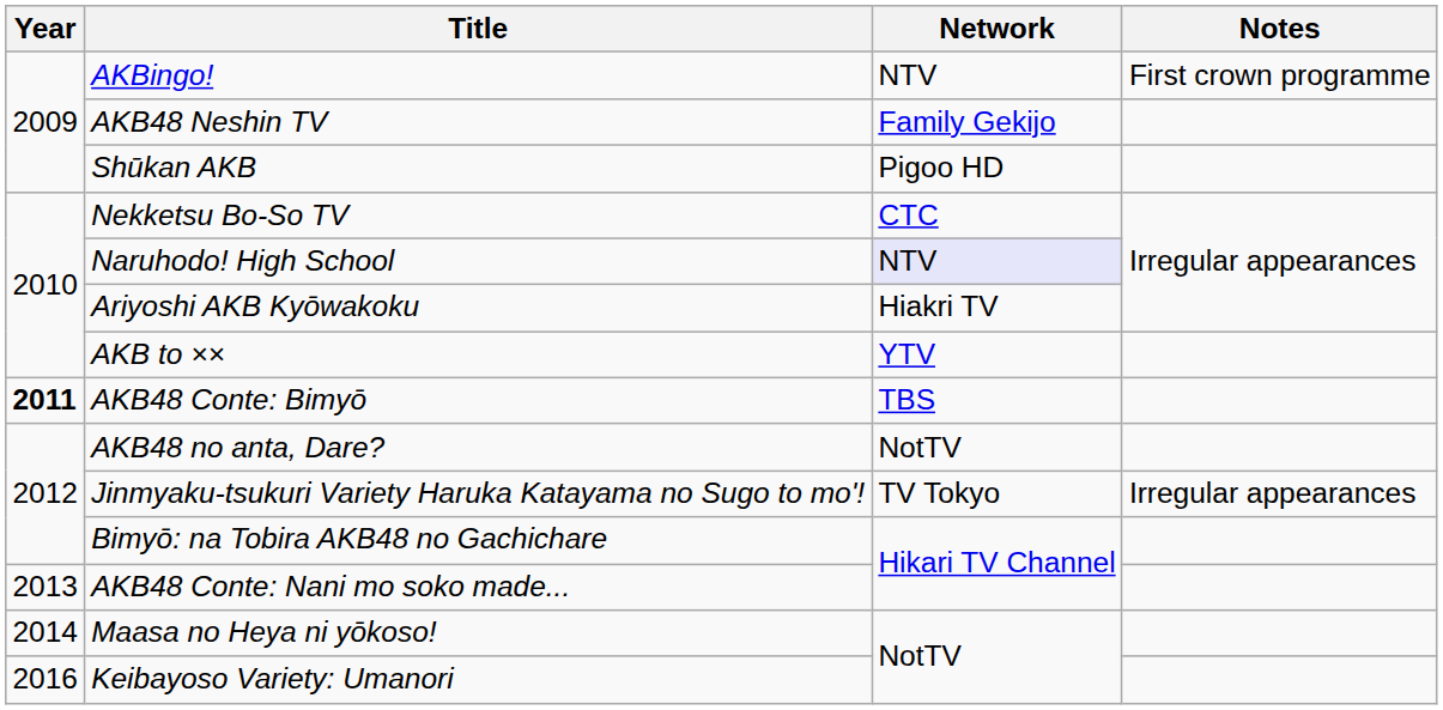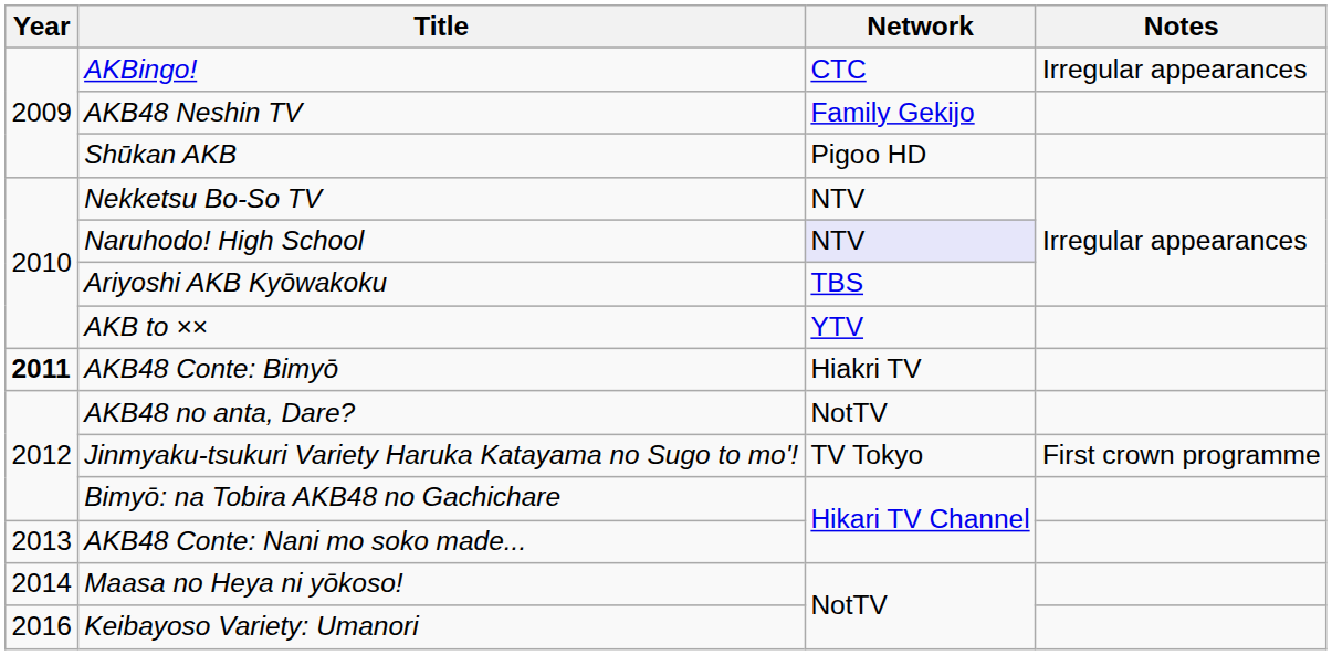 <table class="wikitable">
 <tr>
 <th>Year</th>
 <th>Title</th>
 <th>Network</th>
 <th>Notes</th>
 </tr>
 <tr>
 <td rowspan="3">2009</td>
 <td><em><a href='#'>AKBingo!</a></em></td>
-<td>NTV</td>
-<td>First crown programme</td>
+<td><a href='#'>CTC</a></td>
+<td>Irregular appearances</td>
 </tr>
 <tr>
 <td><em>AKB48 Neshin TV</em></td>
 <td><a href='#'>Family Gekijo</a></td>
 <td></td>
 </tr>
 <tr>
 <td><em>Shūkan AKB</em></td>
 <td>Pigoo HD</td>
 <td></td>
 </tr>
 <tr>
 <td rowspan="4">2010</td>
 <td><em>Nekketsu Bo-So TV</em></td>
-<td><a href='#'>CTC</a></td>
+<td>NTV</td>
 <td rowspan="3">Irregular appearances</td>
 </tr>
 <tr>
 <td><em>Naruhodo! High School</em></td>
 <td style="background: lavender;">NTV</td>
 </tr>
 <tr>
 <td><em>Ariyoshi AKB Kyōwakoku</em></td>
-<td>Hiakri TV</td>
+<td><a href='#'>TBS</a></td>
 </tr>
 <tr>
 <td><em>AKB to ××</em></td>
 <td><a href='#'>YTV</a></td>
 <td></td>
 </tr>
 <tr>
 <td><strong>2011</strong></td>
 <td><em>AKB48 Conte: Bimyō</em></td>
-<td><a href='#'>TBS</a></td>
+<td>Hiakri TV</td>
 <td></td>
 </tr>
 <tr>
 <td rowspan="3">2012</td>
 <td><em>AKB48 no anta, Dare?</em></td>
 <td>NotTV</td>
 <td></td>
 </tr>
 <tr>
 <td><em>Jinmyaku-tsukuri Variety Haruka Katayama no Sugo to mo'!</em></td>
 <td>TV Tokyo</td>
-<td>Irregular appearances</td>
+<td>First crown programme</td>
 </tr>
 <tr>
 <td><em>Bimyō: na Tobira AKB48 no Gachichare</em></td>
 <td rowspan="2"><a href='#'>Hikari TV Channel</a></td>
 <td></td>
 </tr>
 <tr>
 <td>2013</td>
 <td><em>AKB48 Conte: Nani mo soko made...</em></td>
 <td></td>
 </tr>
 <tr>
 <td>2014</td>
 <td><em>Maasa no Heya ni yōkoso!</em></td>
 <td rowspan="2">NotTV</td>
 <td></td>
 </tr>
 <tr>
 <td>2016</td>
 <td><em>Keibayoso Variety: Umanori</em></td>
 <td></td>
 </tr>
 </table>
